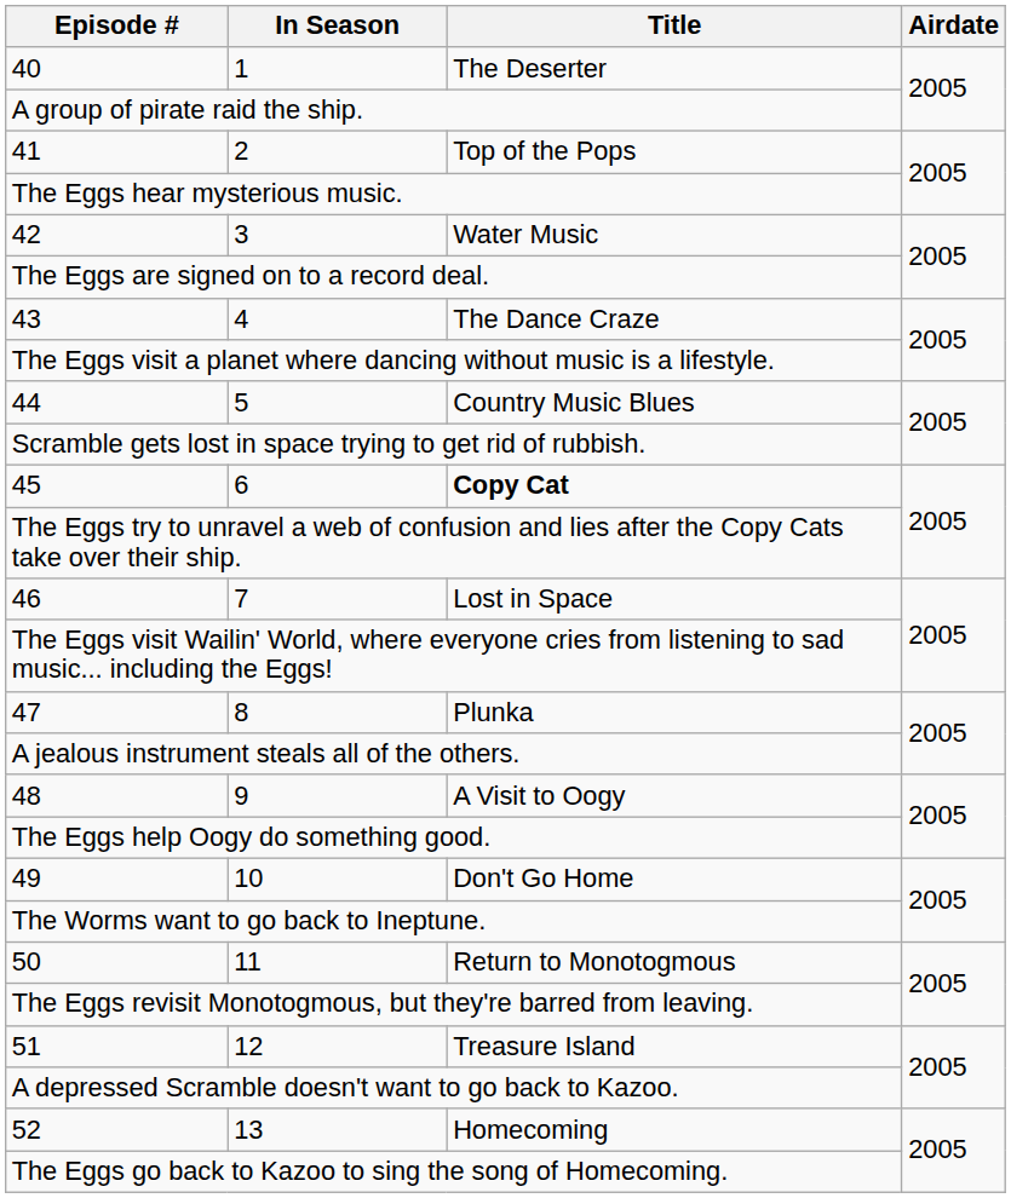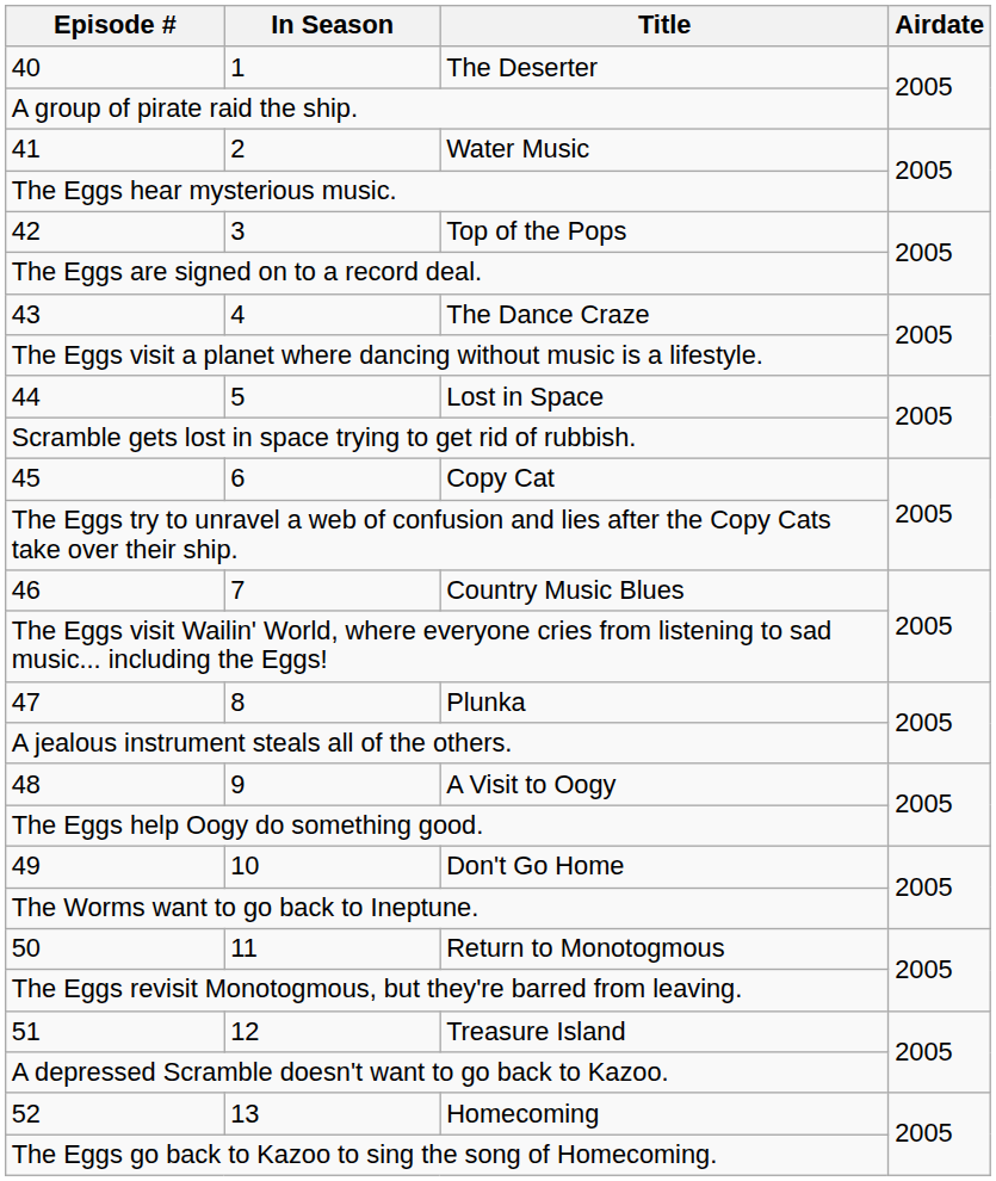 <table class="wikitable">
 <tr>
 <th>Episode #</th>
 <th>In Season</th>
 <th>Title</th>
 <th>Airdate</th>
 </tr>
 <tr>
 <td>40</td>
 <td>1</td>
 <td>The Deserter</td>
 <td rowspan="2">2005</td>
 </tr>
 <tr>
 <td colspan="3">A group of pirate raid the ship.</td>
 </tr>
 <tr>
 <td>41</td>
 <td>2</td>
-<td>Top of the Pops</td>
+<td>Water Music</td>
 <td rowspan="2">2005</td>
 </tr>
 <tr>
 <td colspan="3">The Eggs hear mysterious music.</td>
 </tr>
 <tr>
 <td>42</td>
 <td>3</td>
-<td>Water Music</td>
+<td>Top of the Pops</td>
 <td rowspan="2">2005</td>
 </tr>
 <tr>
 <td colspan="3">The Eggs are signed on to a record deal.</td>
 </tr>
 <tr>
 <td>43</td>
 <td>4</td>
 <td>The Dance Craze</td>
 <td rowspan="2">2005</td>
 </tr>
 <tr>
 <td colspan="3">The Eggs visit a planet where dancing without music is a lifestyle.</td>
 </tr>
 <tr>
 <td>44</td>
 <td>5</td>
-<td>Country Music Blues</td>
+<td>Lost in Space</td>
 <td rowspan="2">2005</td>
 </tr>
 <tr>
 <td colspan="3">Scramble gets lost in space trying to get rid of rubbish.</td>
 </tr>
 <tr>
 <td>45</td>
 <td>6</td>
-<td><strong>Copy Cat</strong></td>
+<td>Copy Cat</td>
 <td rowspan="2">2005</td>
 </tr>
 <tr>
 <td colspan="3">The Eggs try to unravel a web of confusion and lies after the Copy Cats take over their ship.</td>
 </tr>
 <tr>
 <td>46</td>
 <td>7</td>
-<td>Lost in Space</td>
+<td>Country Music Blues</td>
 <td rowspan="2">2005</td>
 </tr>
 <tr>
 <td colspan="3">The Eggs visit Wailin' World, where everyone cries from listening to sad music... including the Eggs!</td>
 </tr>
 <tr>
 <td>47</td>
 <td>8</td>
 <td>Plunka</td>
 <td rowspan="2">2005</td>
 </tr>
 <tr>
 <td colspan="3">A jealous instrument steals all of the others.</td>
 </tr>
 <tr>
 <td>48</td>
 <td>9</td>
 <td>A Visit to Oogy</td>
 <td rowspan="2">2005</td>
 </tr>
 <tr>
 <td colspan="3">The Eggs help Oogy do something good.</td>
 </tr>
 <tr>
 <td>49</td>
 <td>10</td>
 <td>Don't Go Home</td>
 <td rowspan="2">2005</td>
 </tr>
 <tr>
 <td colspan="3">The Worms want to go back to Ineptune.</td>
 </tr>
 <tr>
 <td>50</td>
 <td>11</td>
 <td>Return to Monotogmous</td>
 <td rowspan="2">2005</td>
 </tr>
 <tr>
 <td colspan="3">The Eggs revisit Monotogmous, but they're barred from leaving.</td>
 </tr>
 <tr>
 <td>51</td>
 <td>12</td>
 <td>Treasure Island</td>
 <td rowspan="2">2005</td>
 </tr>
 <tr>
 <td colspan="3">A depressed Scramble doesn't want to go back to Kazoo.</td>
 </tr>
 <tr>
 <td>52</td>
 <td>13</td>
 <td>Homecoming</td>
 <td rowspan="2">2005</td>
 </tr>
 <tr>
 <td colspan="3">The Eggs go back to Kazoo to sing the song of Homecoming.</td>
 </tr>
 </table>
